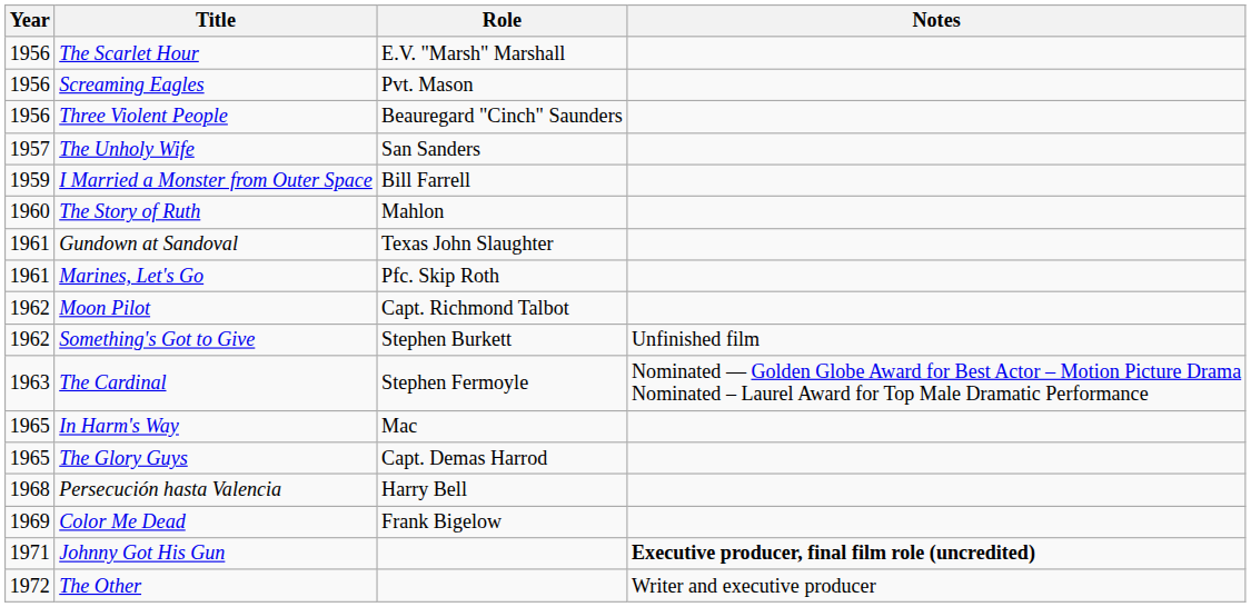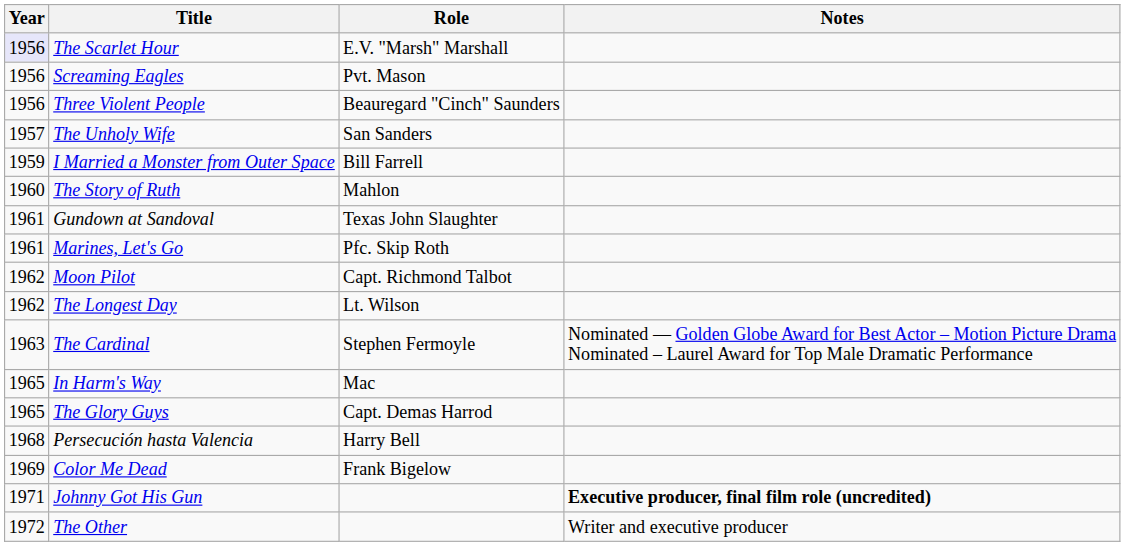 <table class="wikitable sortable">
 <tr>
 <th>Year</th>
 <th>Title</th>
 <th>Role</th>
 <th class="unsortable">Notes</th>
 </tr>
 <tr>
-<td>1956</td>
+<td style="background: lavender;">1956</td>
 <td><em><a href='#'>The Scarlet Hour</a></em></td>
 <td>E.V. "Marsh" Marshall</td>
 <td></td>
 </tr>
 <tr>
 <td>1956</td>
 <td><a href='#'><em>Screaming Eagles</em></a></td>
 <td>Pvt. Mason</td>
 <td></td>
 </tr>
 <tr>
 <td>1956</td>
 <td><em><a href='#'>Three Violent People</a></em></td>
 <td>Beauregard "Cinch" Saunders</td>
 <td></td>
 </tr>
 <tr>
 <td>1957</td>
 <td><em><a href='#'>The Unholy Wife</a></em></td>
 <td>San Sanders</td>
 <td></td>
 </tr>
 <tr>
 <td>1959</td>
 <td><em><a href='#'>I Married a Monster from Outer Space</a></em></td>
 <td>Bill Farrell</td>
 <td></td>
 </tr>
 <tr>
 <td>1960</td>
 <td><em><a href='#'>The Story of Ruth</a></em></td>
 <td>Mahlon</td>
 <td></td>
 </tr>
 <tr>
 <td>1961</td>
 <td><em>Gundown at Sandoval</em></td>
 <td>Texas John Slaughter</td>
 <td></td>
 </tr>
 <tr>
 <td>1961</td>
 <td><em><a href='#'>Marines, Let's Go</a></em></td>
 <td>Pfc. Skip Roth</td>
 <td></td>
 </tr>
 <tr>
 <td>1962</td>
 <td><em><a href='#'>Moon Pilot</a></em></td>
 <td>Capt. Richmond Talbot</td>
 <td></td>
 </tr>
 <tr>
 <td>1962</td>
-<td><em><a href='#'>Something's Got to Give</a></em></td>
-<td>Stephen Burkett</td>
-<td>Unfinished film</td>
+<td><em><a href='#'>The Longest Day</a></em></td>
+<td>Lt. Wilson</td>
+<td></td>
 </tr>
 <tr>
 <td>1963</td>
 <td><em><a href='#'>The Cardinal</a></em></td>
 <td>Stephen Fermoyle</td>
 <td>Nominated — <a href='#'>Golden Globe Award for Best Actor – Motion Picture Drama</a><br>Nominated – Laurel Award for Top Male Dramatic Performance </td>
 </tr>
 <tr>
 <td>1965</td>
 <td><em><a href='#'>In Harm's Way</a></em></td>
 <td>Mac</td>
 <td></td>
 </tr>
 <tr>
 <td>1965</td>
 <td><em><a href='#'>The Glory Guys</a></em></td>
 <td>Capt. Demas Harrod</td>
 <td></td>
 </tr>
 <tr>
 <td>1968</td>
 <td><em>Persecución hasta Valencia</em></td>
 <td>Harry Bell</td>
 <td></td>
 </tr>
 <tr>
 <td>1969</td>
 <td><em><a href='#'>Color Me Dead</a></em></td>
 <td>Frank Bigelow</td>
 <td></td>
 </tr>
 <tr>
 <td>1971</td>
 <td><em><a href='#'>Johnny Got His Gun</a></em></td>
 <td></td>
 <td><strong>Executive producer, final film role (uncredited)</strong></td>
 </tr>
 <tr>
 <td>1972</td>
 <td><em><a href='#'>The Other</a></em></td>
 <td></td>
 <td>Writer and executive producer</td>
 </tr>
 </table>
